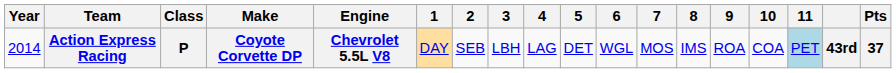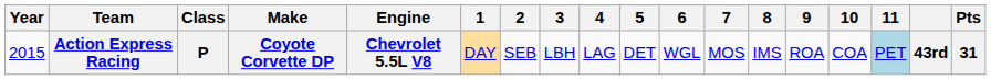 <table class="wikitable" style="text-align:center; font-size:90%">
 <tr>
 <th>Year</th>
 <th>Team</th>
 <th>Class</th>
 <th>Make</th>
 <th>Engine</th>
 <th>1</th>
 <th>2</th>
 <th>3</th>
 <th>4</th>
 <th>5</th>
 <th>6</th>
 <th>7</th>
 <th>8</th>
 <th>9</th>
 <th>10</th>
 <th>11</th>
 <th></th>
 <th>Pts</th>
 </tr>
 <tr>
-<td><a href='#'>2014</a></td>
+<td><a href='#'>2015</a></td>
 <th><a href='#'>Action Express Racing</a></th>
 <th>P</th>
 <th><a href='#'>Coyote</a> <a href='#'>Corvette DP</a></th>
 <th><a href='#'>Chevrolet</a> 5.5L <a href='#'>V8</a></th>
 <td style="background:#ffdf9f;"><a href='#'>DAY</a><br></td>
 <td><a href='#'>SEB</a></td>
 <td><a href='#'>LBH</a></td>
 <td><a href='#'>LAG</a></td>
 <td><a href='#'>DET</a></td>
 <td><a href='#'>WGL</a></td>
 <td><a href='#'>MOS</a></td>
 <td><a href='#'>IMS</a></td>
 <td><a href='#'>ROA</a></td>
 <td><a href='#'>COA</a></td>
 <td style="background: lightblue;"><a href='#'>PET</a></td>
 <th>43rd</th>
-<th>37</th>
+<th>31</th>
 </tr>
 </table>
